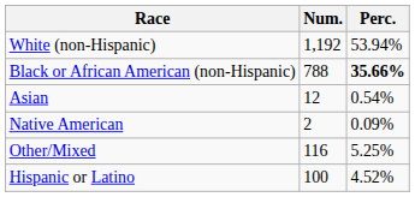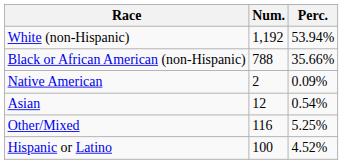 <table class="wikitable">
 <tr>
 <th>Race</th>
 <th>Num.</th>
 <th>Perc.</th>
 </tr>
 <tr>
 <td><a href='#'>White</a> (non-Hispanic)</td>
 <td>1,192</td>
 <td>53.94%</td>
 </tr>
 <tr>
 <td><a href='#'>Black or African American</a> (non-Hispanic)</td>
 <td>788</td>
-<td><strong>35.66%</strong></td>
+<td>35.66%</td>
+</tr>
+<tr>
+<td><a href='#'>Native American</a></td>
+<td>2</td>
+<td>0.09%</td>
 </tr>
 <tr>
 <td><a href='#'>Asian</a></td>
 <td>12</td>
 <td>0.54%</td>
-</tr>
-<tr>
-<td><a href='#'>Native American</a></td>
-<td>2</td>
-<td>0.09%</td>
 </tr>
 <tr>
 <td><a href='#'>Other/Mixed</a></td>
 <td>116</td>
 <td>5.25%</td>
 </tr>
 <tr>
 <td><a href='#'>Hispanic</a> or <a href='#'>Latino</a></td>
 <td>100</td>
 <td>4.52%</td>
 </tr>
 </table>
